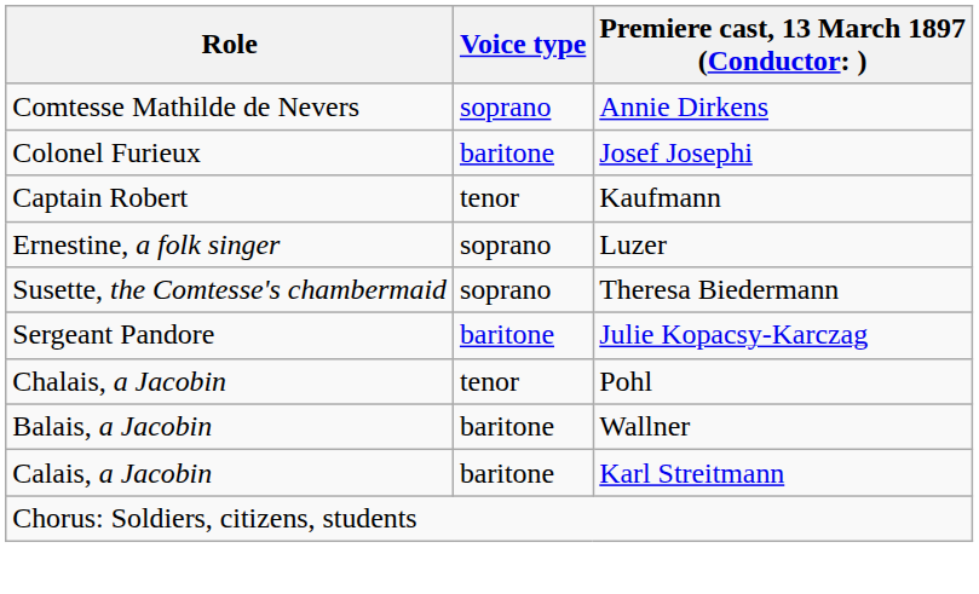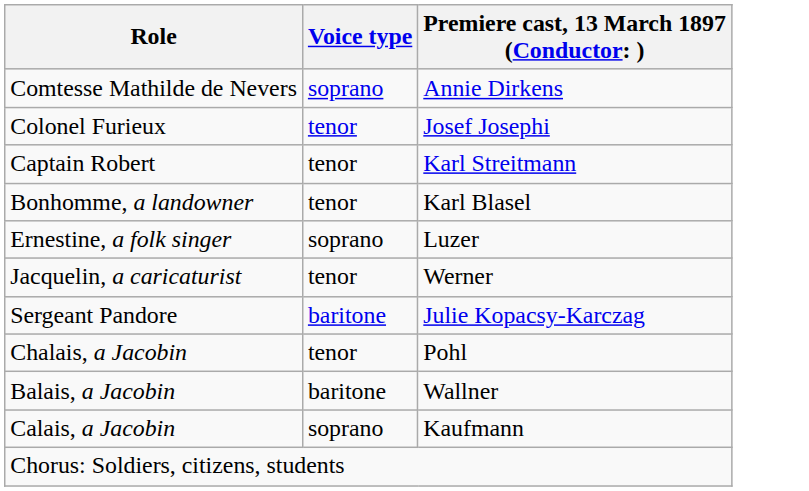 <table class="wikitable">
 <tr>
 <th>Role</th>
 <th><a href='#'>Voice type</a></th>
 <th>Premiere cast, 13 March 1897<br>(<a href='#'>Conductor</a>: )</th>
 </tr>
 <tr>
 <td>Comtesse Mathilde de Nevers</td>
 <td><a href='#'>soprano</a></td>
 <td><a href='#'>Annie Dirkens</a></td>
 </tr>
 <tr>
 <td>Colonel Furieux</td>
-<td><a href='#'>baritone</a></td>
+<td><a href='#'>tenor</a></td>
 <td><a href='#'>Josef Josephi</a></td>
 </tr>
 <tr>
 <td>Captain Robert</td>
 <td>tenor</td>
-<td>Kaufmann</td>
+<td><a href='#'>Karl Streitmann</a></td>
+</tr>
+<tr>
+<td>Bonhomme, <em>a landowner</em></td>
+<td>tenor</td>
+<td>Karl Blasel</td>
 </tr>
 <tr>
 <td>Ernestine, <em>a folk singer</em></td>
 <td>soprano</td>
 <td>Luzer</td>
 </tr>
 <tr>
-<td>Susette, <em>the Comtesse's chambermaid</em></td>
-<td>soprano</td>
-<td>Theresa Biedermann</td>
+<td>Jacquelin, <em>a caricaturist</em></td>
+<td>tenor</td>
+<td>Werner</td>
 </tr>
 <tr>
 <td>Sergeant Pandore</td>
 <td><a href='#'>baritone</a></td>
 <td><a href='#'>Julie Kopacsy-Karczag</a></td>
 </tr>
 <tr>
 <td>Chalais, <em>a Jacobin</em></td>
 <td>tenor</td>
 <td>Pohl</td>
 </tr>
 <tr>
 <td>Balais, <em>a Jacobin</em></td>
 <td>baritone</td>
 <td>Wallner</td>
 </tr>
 <tr>
 <td>Calais, <em>a Jacobin</em></td>
-<td>baritone</td>
-<td><a href='#'>Karl Streitmann</a></td>
+<td>soprano</td>
+<td>Kaufmann</td>
 </tr>
 <tr>
 <td colspan="3">Chorus: Soldiers, citizens, students</td>
 </tr>
 </table>
